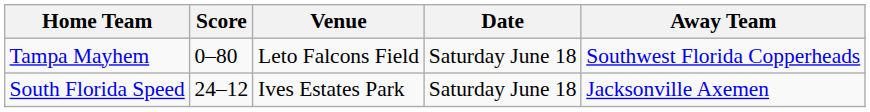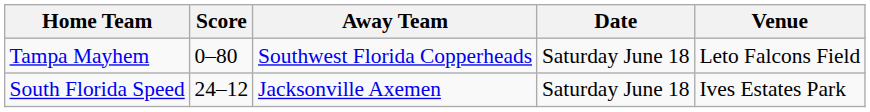 <table class="wikitable">
 <tr>
 <th>Home Team</th>
 <th>Score</th>
+<th>Away Team</th>
+<th>Date</th>
 <th>Venue</th>
-<th>Date</th>
-<th>Away Team</th>
 </tr>
 <tr>
 <td> <a href='#'>Tampa Mayhem</a></td>
 <td>0–80</td>
+<td> <a href='#'>Southwest Florida Copperheads</a></td>
+<td>Saturday June 18</td>
 <td>Leto Falcons Field</td>
-<td>Saturday June 18</td>
-<td> <a href='#'>Southwest Florida Copperheads</a></td>
 </tr>
 <tr>
 <td> <a href='#'>South Florida Speed</a></td>
 <td>24–12</td>
+<td> <a href='#'>Jacksonville Axemen</a></td>
+<td>Saturday June 18</td>
 <td>Ives Estates Park</td>
-<td>Saturday June 18</td>
-<td> <a href='#'>Jacksonville Axemen</a></td>
 </tr>
 </table>
